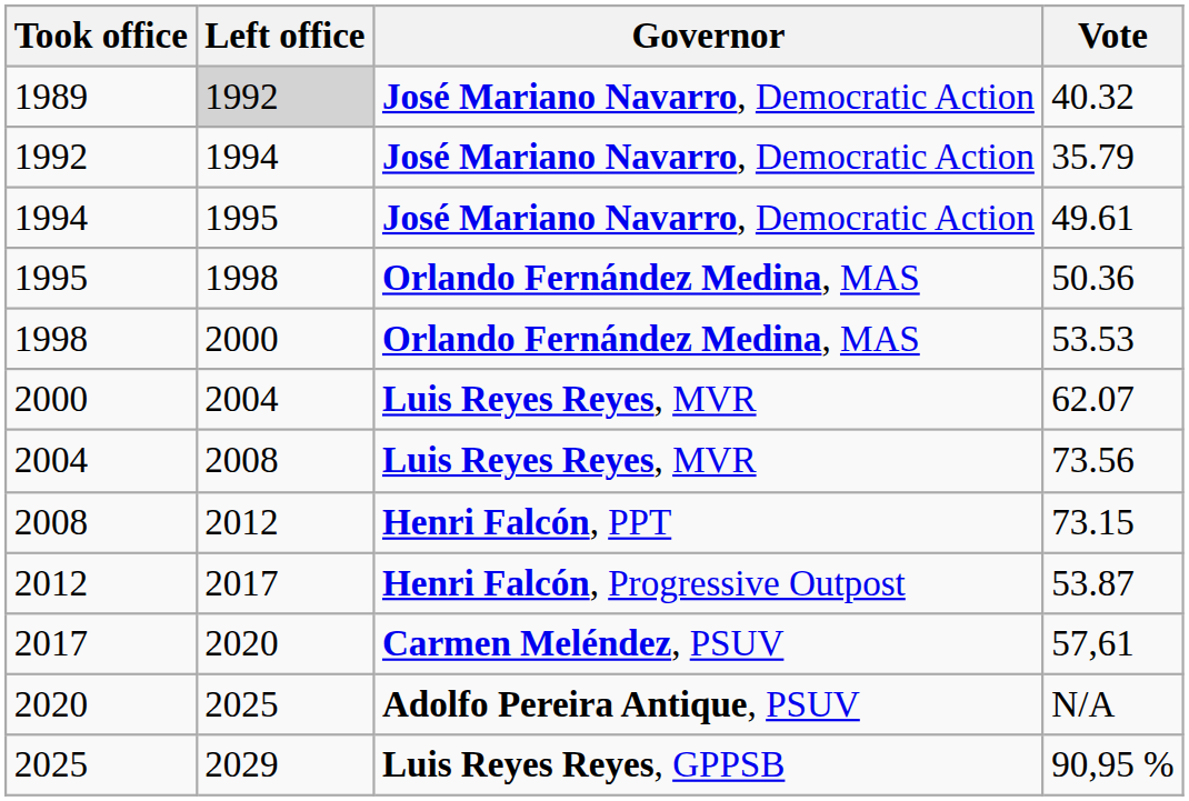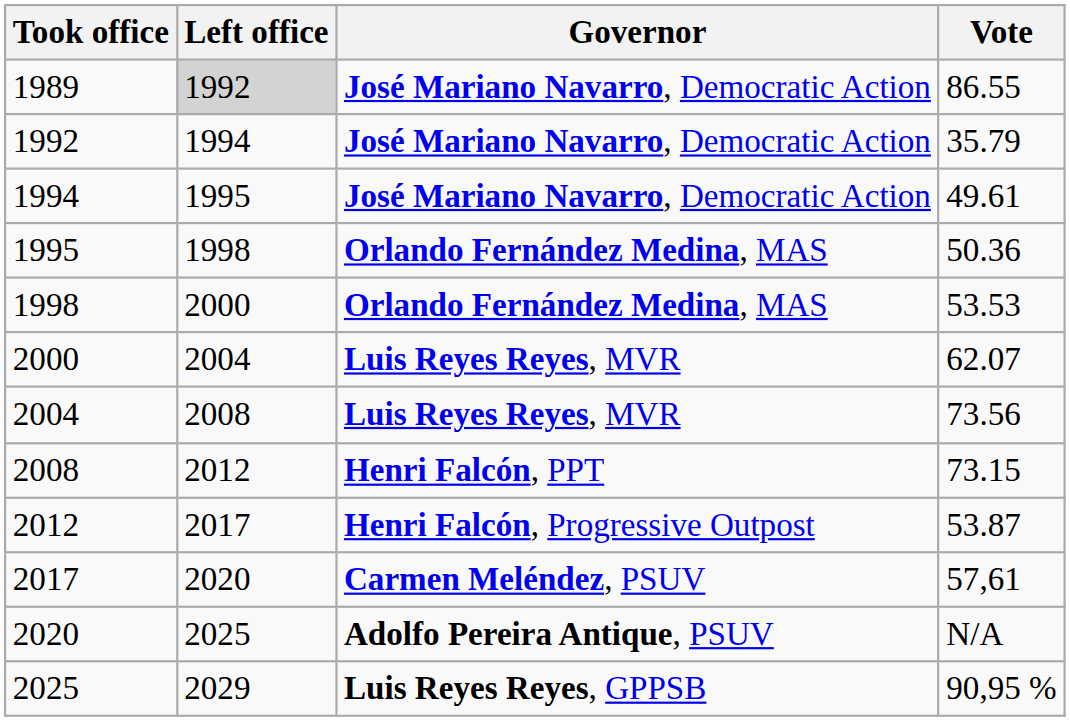 <table class="wikitable" style="font-size: 95%;">
 <tr>
 <th>Took office</th>
 <th>Left office</th>
 <th>Governor</th>
 <th>Vote</th>
 </tr>
 <tr>
 <td>1989</td>
 <td style="background: lightgrey;">1992</td>
 <td><strong><a href='#'>José Mariano Navarro</a></strong>, <a href='#'>Democratic Action</a></td>
-<td>40.32</td>
+<td>86.55</td>
 </tr>
 <tr>
 <td>1992</td>
 <td>1994</td>
 <td><strong><a href='#'>José Mariano Navarro</a></strong>, <a href='#'>Democratic Action</a></td>
 <td>35.79</td>
 </tr>
 <tr>
 <td>1994</td>
 <td>1995</td>
 <td><strong><a href='#'>José Mariano Navarro</a></strong>, <a href='#'>Democratic Action</a></td>
 <td>49.61</td>
 </tr>
 <tr>
 <td>1995</td>
 <td>1998</td>
 <td><strong><a href='#'>Orlando Fernández Medina</a></strong>, <a href='#'>MAS</a></td>
 <td>50.36</td>
 </tr>
 <tr>
 <td>1998</td>
 <td>2000</td>
 <td><strong><a href='#'>Orlando Fernández Medina</a></strong>, <a href='#'>MAS</a></td>
 <td>53.53</td>
 </tr>
 <tr>
 <td>2000</td>
 <td>2004</td>
 <td><strong><a href='#'>Luis Reyes Reyes</a></strong>, <a href='#'>MVR</a></td>
 <td>62.07</td>
 </tr>
 <tr>
 <td>2004</td>
 <td>2008</td>
 <td><strong><a href='#'>Luis Reyes Reyes</a></strong>, <a href='#'>MVR</a></td>
 <td>73.56</td>
 </tr>
 <tr>
 <td>2008</td>
 <td>2012</td>
 <td><strong><a href='#'>Henri Falcón</a></strong>, <a href='#'>PPT</a></td>
 <td>73.15</td>
 </tr>
 <tr>
 <td>2012</td>
 <td>2017</td>
 <td><strong><a href='#'>Henri Falcón</a></strong>, <a href='#'>Progressive Outpost</a></td>
 <td>53.87</td>
 </tr>
 <tr>
 <td>2017</td>
 <td>2020</td>
 <td><strong><a href='#'>Carmen Meléndez</a></strong>, <a href='#'>PSUV</a></td>
 <td>57,61</td>
 </tr>
 <tr>
 <td>2020</td>
 <td>2025</td>
 <td><strong>Adolfo Pereira Antique</strong>, <a href='#'>PSUV</a></td>
 <td>N/A</td>
 </tr>
 <tr>
 <td>2025</td>
 <td>2029</td>
 <td><strong>Luis Reyes Reyes</strong>, <a href='#'>GPPSB</a></td>
 <td>90,95 %</td>
 </tr>
 </table>
